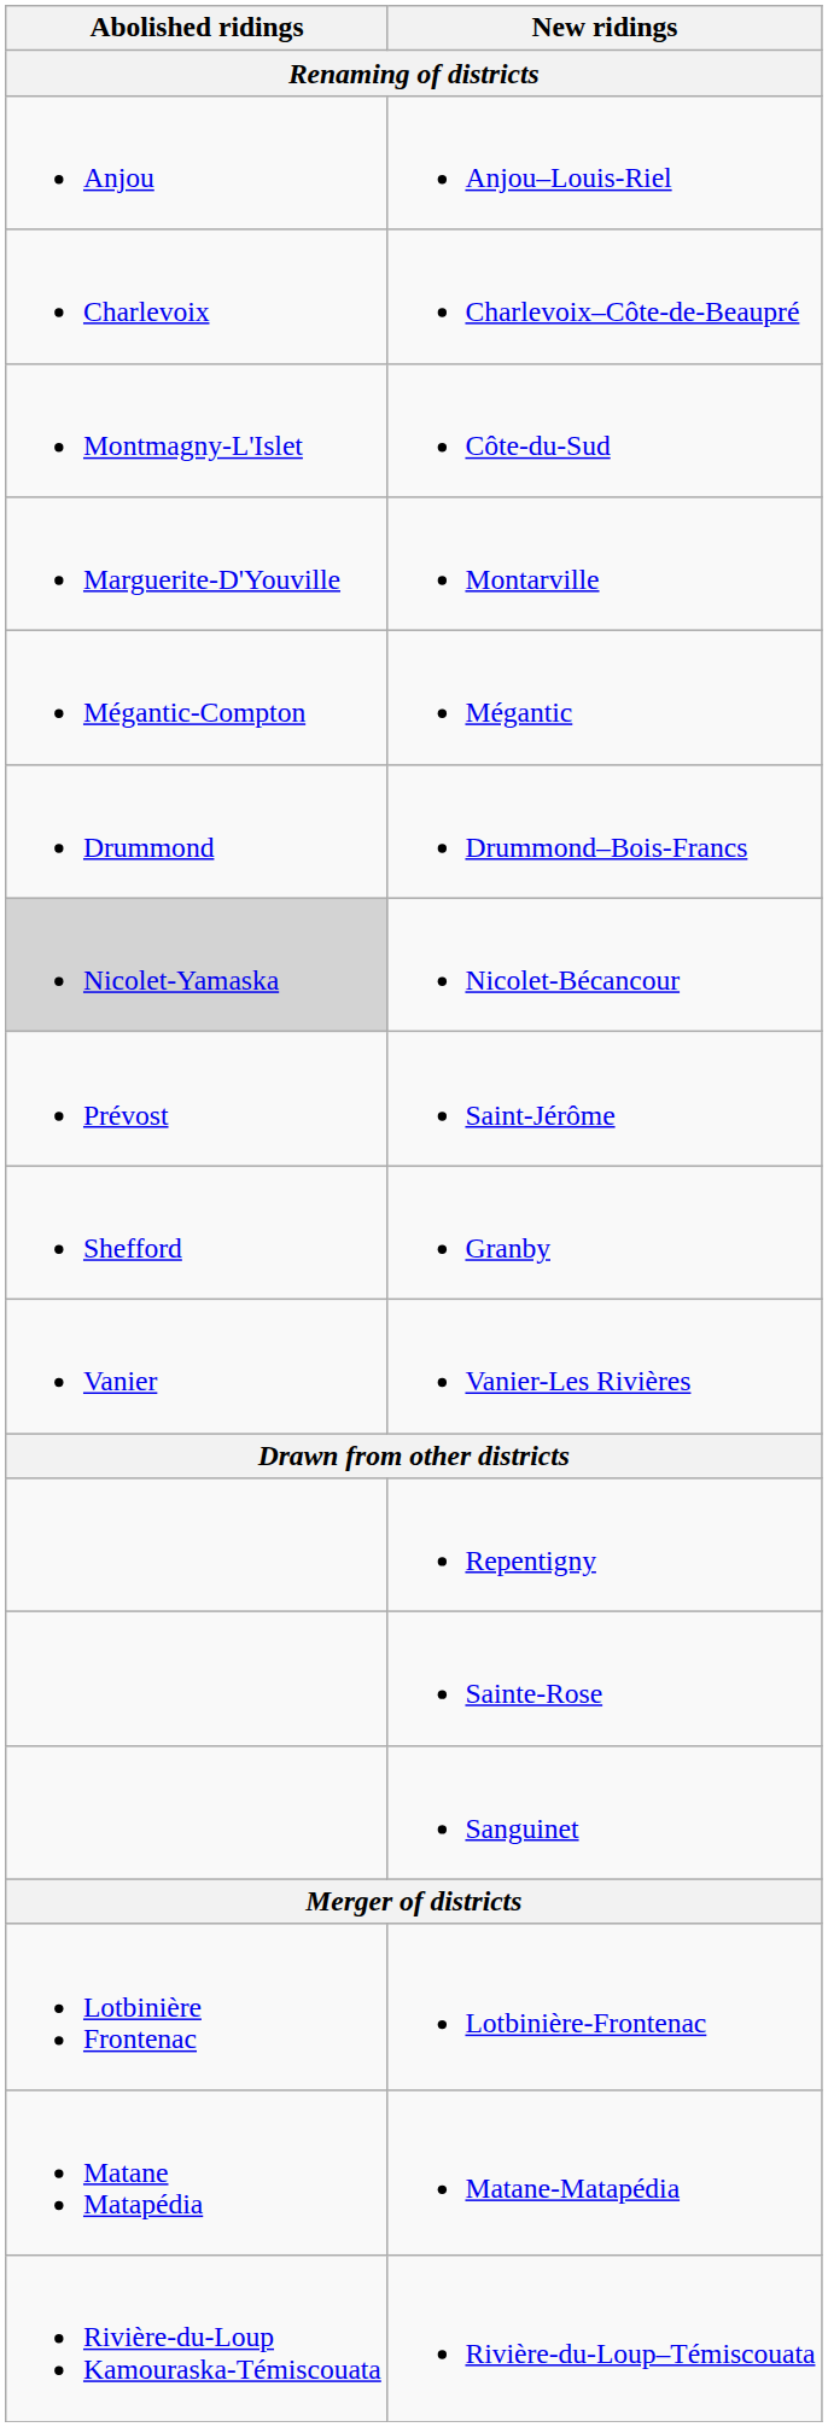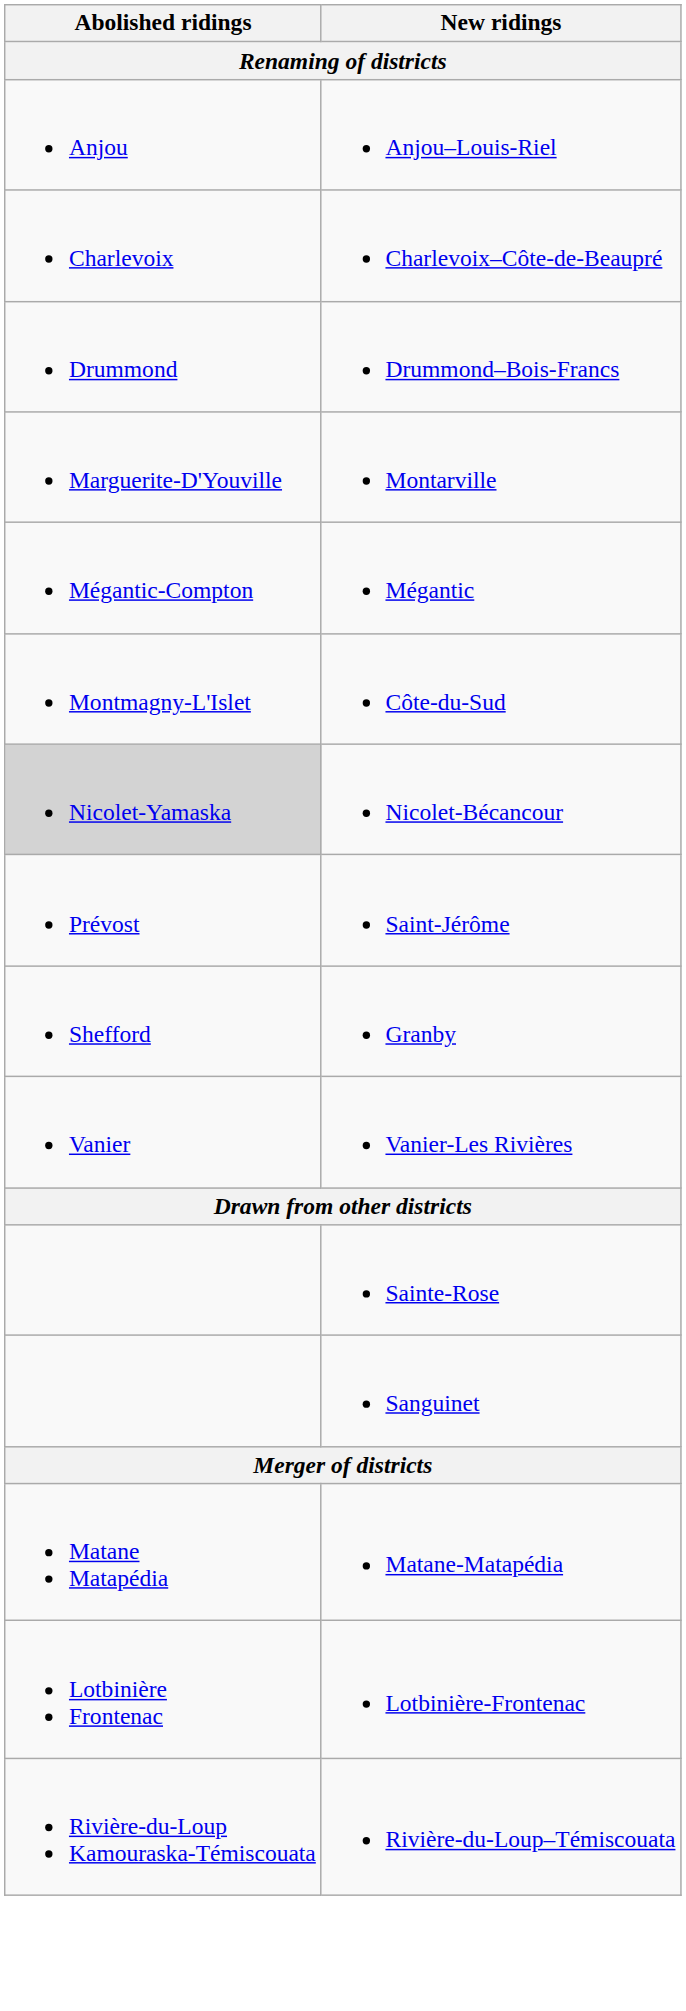 <table class="wikitable">
 <tr>
 <th>Abolished ridings</th>
 <th>New ridings</th>
 </tr>
 <tr>
 <th colspan="2"><em>Renaming of districts</em></th>
 </tr>
 <tr>
 <td><br><ul><li><a href='#'>Anjou</a></li></ul></td>
 <td><br><ul><li><a href='#'>Anjou–Louis-Riel</a></li></ul></td>
 </tr>
 <tr>
 <td><br><ul><li><a href='#'>Charlevoix</a></li></ul></td>
 <td><br><ul><li><a href='#'>Charlevoix–Côte-de-Beaupré</a></li></ul></td>
 </tr>
 <tr>
-<td><br><ul><li><a href='#'>Montmagny-L'Islet</a></li></ul></td>
-<td><br><ul><li><a href='#'>Côte-du-Sud</a></li></ul></td>
+<td><br><ul><li><a href='#'>Drummond</a></li></ul></td>
+<td><br><ul><li><a href='#'>Drummond–Bois-Francs</a></li></ul></td>
 </tr>
 <tr>
 <td><br><ul><li><a href='#'>Marguerite-D'Youville</a></li></ul></td>
 <td><br><ul><li><a href='#'>Montarville</a></li></ul></td>
 </tr>
 <tr>
 <td><br><ul><li><a href='#'>Mégantic-Compton</a></li></ul></td>
 <td><br><ul><li><a href='#'>Mégantic</a></li></ul></td>
 </tr>
 <tr>
-<td><br><ul><li><a href='#'>Drummond</a></li></ul></td>
-<td><br><ul><li><a href='#'>Drummond–Bois-Francs</a></li></ul></td>
+<td><br><ul><li><a href='#'>Montmagny-L'Islet</a></li></ul></td>
+<td><br><ul><li><a href='#'>Côte-du-Sud</a></li></ul></td>
 </tr>
 <tr>
 <td style="background: lightgrey;"><br><ul><li><a href='#'>Nicolet-Yamaska</a></li></ul></td>
 <td><br><ul><li><a href='#'>Nicolet-Bécancour</a></li></ul></td>
 </tr>
 <tr>
 <td><br><ul><li><a href='#'>Prévost</a></li></ul></td>
 <td><br><ul><li><a href='#'>Saint-Jérôme</a></li></ul></td>
 </tr>
 <tr>
 <td><br><ul><li><a href='#'>Shefford</a></li></ul></td>
 <td><br><ul><li><a href='#'>Granby</a></li></ul></td>
 </tr>
 <tr>
 <td><br><ul><li><a href='#'>Vanier</a></li></ul></td>
 <td><br><ul><li><a href='#'>Vanier-Les Rivières</a></li></ul></td>
 </tr>
 <tr>
 <th colspan="2"><em>Drawn from other districts</em></th>
 </tr>
 <tr>
 <td></td>
-<td><br><ul><li><a href='#'>Repentigny</a></li></ul></td>
-</tr>
-<tr>
-<td></td>
 <td><br><ul><li><a href='#'>Sainte-Rose</a></li></ul></td>
 </tr>
 <tr>
 <td></td>
 <td><br><ul><li><a href='#'>Sanguinet</a></li></ul></td>
 </tr>
 <tr>
 <th colspan="2"><em>Merger of districts</em></th>
 </tr>
 <tr>
+<td><br><ul><li><a href='#'>Matane</a></li><li><a href='#'>Matapédia</a></li></ul></td>
+<td><br><ul><li><a href='#'>Matane-Matapédia</a></li></ul></td>
+</tr>
+<tr>
 <td><br><ul><li><a href='#'>Lotbinière</a></li><li><a href='#'>Frontenac</a></li></ul></td>
 <td><br><ul><li><a href='#'>Lotbinière-Frontenac</a></li></ul></td>
-</tr>
-<tr>
-<td><br><ul><li><a href='#'>Matane</a></li><li><a href='#'>Matapédia</a></li></ul></td>
-<td><br><ul><li><a href='#'>Matane-Matapédia</a></li></ul></td>
 </tr>
 <tr>
 <td><br><ul><li><a href='#'>Rivière-du-Loup</a></li><li><a href='#'>Kamouraska-Témiscouata</a></li></ul></td>
 <td><br><ul><li><a href='#'>Rivière-du-Loup–Témiscouata</a></li></ul></td>
 </tr>
 </table>
